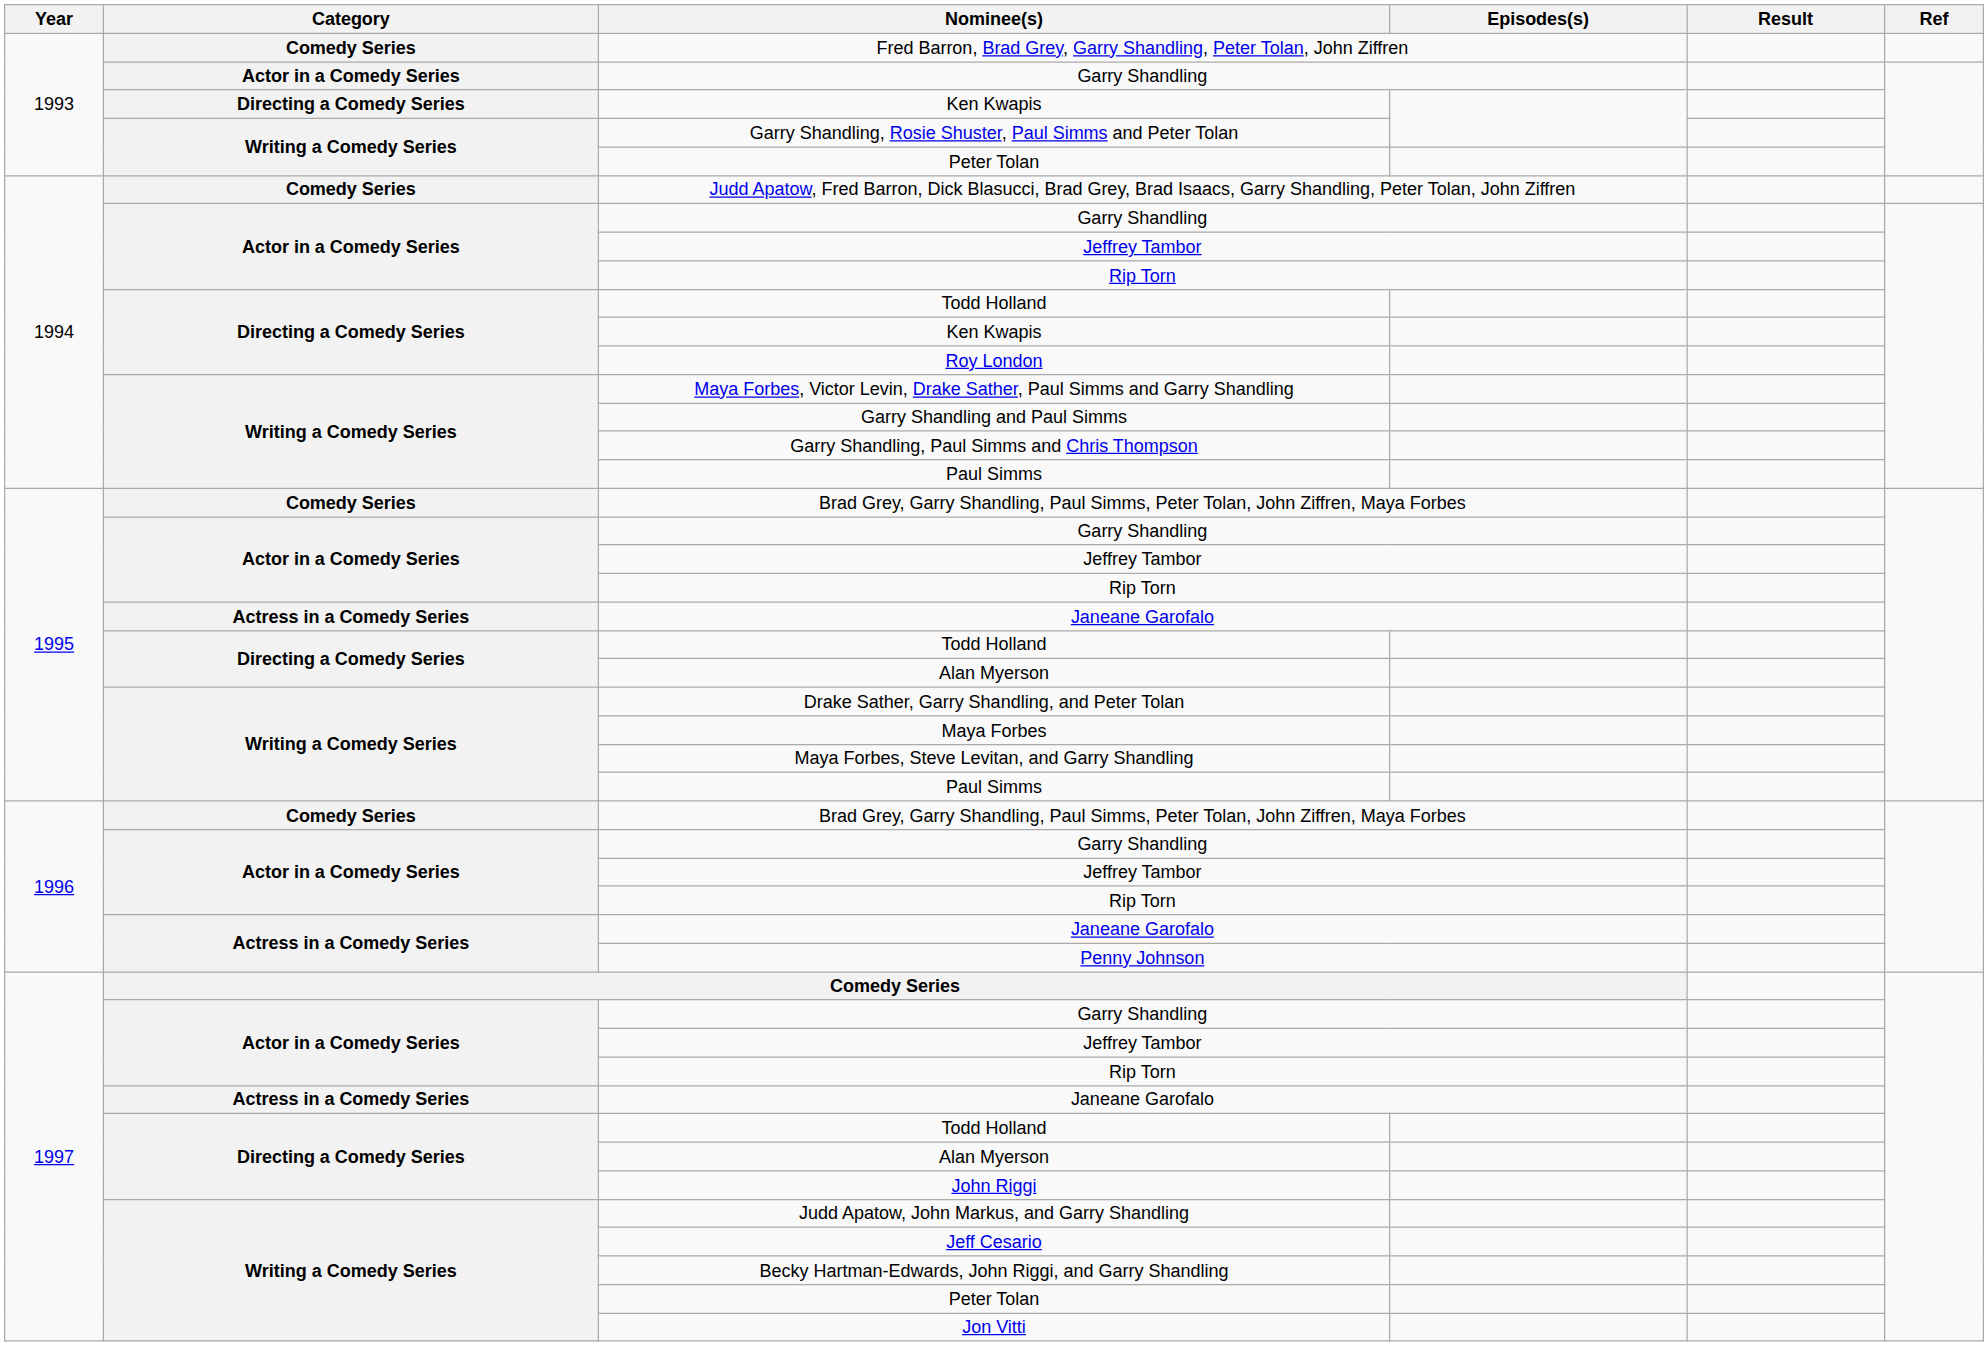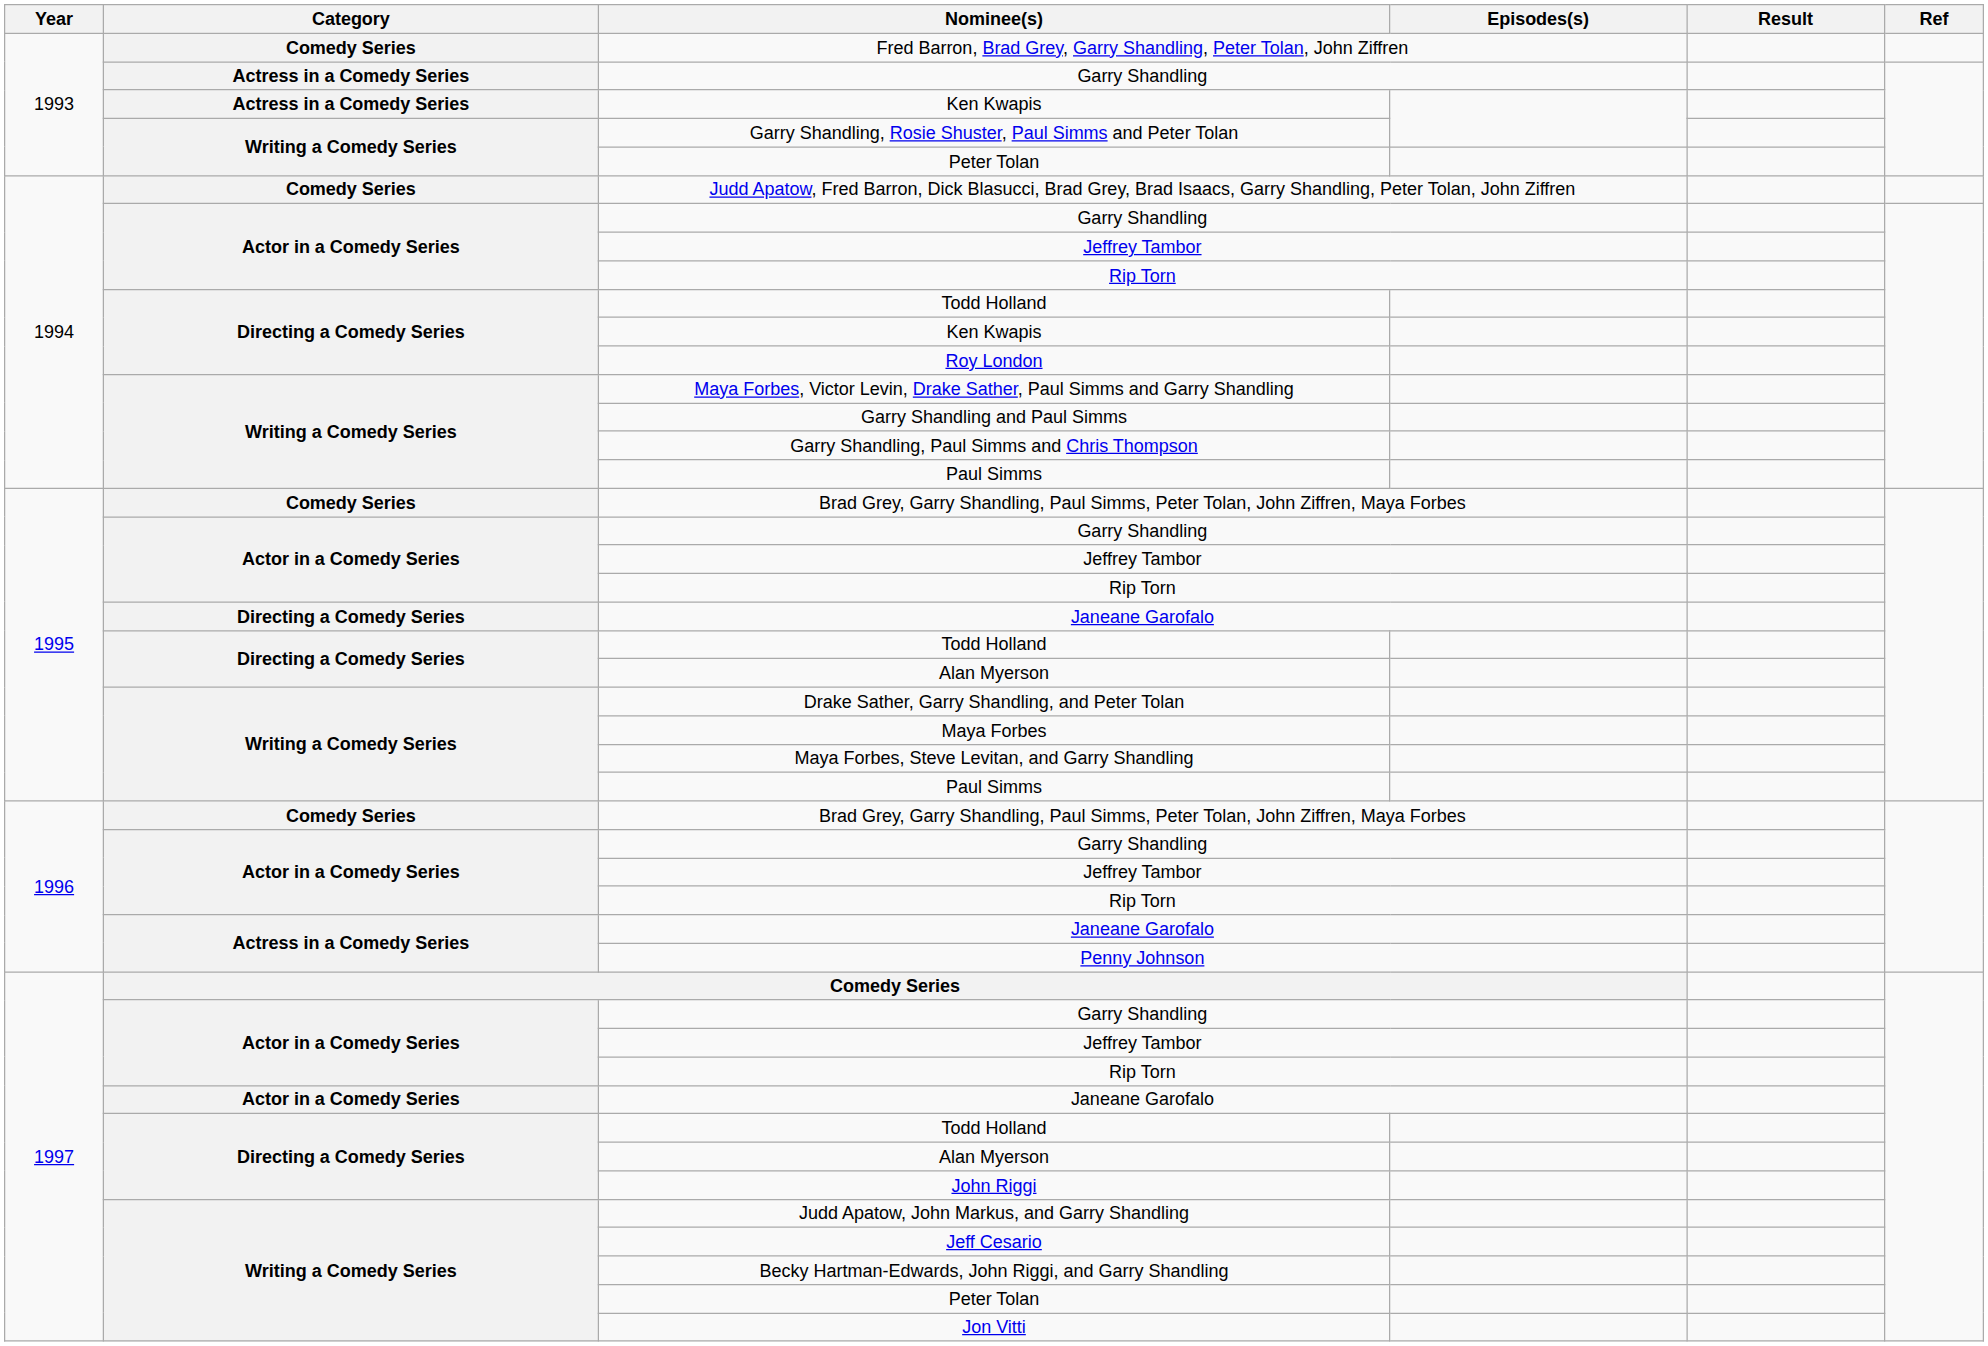 <table class="wikitable plainrowheaders" style="font-size: 90%; text-align:center" width=100%>
 <tr>
 <th scope="col" width="5%">Year</th>
 <th scope="col" width="25%">Category</th>
 <th scope="col" width="40%">Nominee(s)</th>
 <th scope="col" width="15%">Episodes(s)</th>
 <th scope="col" width="10%">Result</th>
 <th scope="col" width="5%">Ref</th>
 </tr>
 <tr>
 <td rowspan="5">1993</td>
 <th scope="row" style="text-align:center">Comedy Series</th>
 <td colspan="2">Fred Barron, <a href='#'>Brad Grey</a>, <a href='#'>Garry Shandling</a>, <a href='#'>Peter Tolan</a>, John Ziffren</td>
 <td></td>
 <td></td>
 </tr>
 <tr>
-<th scope="row" style="text-align:center">Actor in a Comedy Series</th>
+<th scope="row" style="text-align:center">Actress in a Comedy Series</th>
 <td colspan="2">Garry Shandling</td>
 <td></td>
 <td rowspan="4"></td>
 </tr>
 <tr>
-<th scope="row" style="text-align:center">Directing a Comedy Series</th>
+<th scope="row" style="text-align:center">Actress in a Comedy Series</th>
 <td>Ken Kwapis</td>
 <td rowspan="2"></td>
 <td></td>
 </tr>
 <tr>
 <th scope="row" style="text-align:center" rowspan="2">Writing a Comedy Series</th>
 <td>Garry Shandling, <a href='#'>Rosie Shuster</a>, <a href='#'>Paul Simms</a> and Peter Tolan</td>
 <td></td>
 </tr>
 <tr>
 <td>Peter Tolan</td>
 <td></td>
 <td></td>
 </tr>
 <tr>
 <td rowspan="11">1994</td>
 <th scope="row" style="text-align:center">Comedy Series</th>
 <td colspan="2"><a href='#'>Judd Apatow</a>, Fred Barron, Dick Blasucci, Brad Grey, Brad Isaacs, Garry Shandling, Peter Tolan, John Ziffren</td>
 <td></td>
 <td></td>
 </tr>
 <tr>
 <th scope="row" style="text-align:center" rowspan="3">Actor in a Comedy Series</th>
 <td colspan="2">Garry Shandling</td>
 <td></td>
 <td rowspan="10"></td>
 </tr>
 <tr>
 <td colspan="2"><a href='#'>Jeffrey Tambor</a></td>
 <td></td>
 </tr>
 <tr>
 <td colspan="2"><a href='#'>Rip Torn</a></td>
 <td></td>
 </tr>
 <tr>
 <th scope="row" style="text-align:center" rowspan="3">Directing a Comedy Series</th>
 <td>Todd Holland</td>
 <td></td>
 <td></td>
 </tr>
 <tr>
 <td>Ken Kwapis</td>
 <td></td>
 <td></td>
 </tr>
 <tr>
 <td><a href='#'>Roy London</a></td>
 <td></td>
 <td></td>
 </tr>
 <tr>
 <th scope="row" style="text-align:center" rowspan="4">Writing a Comedy Series</th>
 <td><a href='#'>Maya Forbes</a>, Victor Levin, <a href='#'>Drake Sather</a>, Paul Simms and Garry Shandling</td>
 <td></td>
 <td></td>
 </tr>
 <tr>
 <td>Garry Shandling and Paul Simms</td>
 <td></td>
 <td></td>
 </tr>
 <tr>
 <td>Garry Shandling, Paul Simms and <a href='#'>Chris Thompson</a></td>
 <td></td>
 <td></td>
 </tr>
 <tr>
 <td>Paul Simms</td>
 <td></td>
 <td></td>
 </tr>
 <tr>
 <td rowspan="11"><a href='#'>1995</a></td>
 <th scope="row" style="text-align:center">Comedy Series</th>
 <td colspan="2">Brad Grey, Garry Shandling, Paul Simms, Peter Tolan, John Ziffren, Maya Forbes</td>
 <td></td>
 <td rowspan="11"></td>
 </tr>
 <tr>
 <th scope="row" style="text-align:center" rowspan="3">Actor in a Comedy Series</th>
 <td colspan="2">Garry Shandling</td>
 <td></td>
 </tr>
 <tr>
 <td colspan="2">Jeffrey Tambor</td>
 <td></td>
 </tr>
 <tr>
 <td colspan="2">Rip Torn</td>
 <td></td>
 </tr>
 <tr>
-<th scope="row" style="text-align:center">Actress in a Comedy Series</th>
+<th scope="row" style="text-align:center">Directing a Comedy Series</th>
 <td colspan="2"><a href='#'>Janeane Garofalo</a></td>
 <td></td>
 </tr>
 <tr>
 <th scope="row" style="text-align:center" rowspan="2">Directing a Comedy Series</th>
 <td>Todd Holland</td>
 <td></td>
 <td></td>
 </tr>
 <tr>
 <td>Alan Myerson</td>
 <td></td>
 <td></td>
 </tr>
 <tr>
 <th scope="row" style="text-align:center" rowspan="4">Writing a Comedy Series</th>
 <td>Drake Sather, Garry Shandling, and Peter Tolan</td>
 <td></td>
 <td></td>
 </tr>
 <tr>
 <td>Maya Forbes</td>
 <td></td>
 <td></td>
 </tr>
 <tr>
 <td>Maya Forbes, Steve Levitan, and Garry Shandling</td>
 <td></td>
 <td></td>
 </tr>
 <tr>
 <td>Paul Simms</td>
 <td></td>
 <td></td>
 </tr>
 <tr>
 <td rowspan="6"><a href='#'>1996</a></td>
 <th scope="row" style="text-align:center">Comedy Series</th>
 <td colspan="2">Brad Grey, Garry Shandling, Paul Simms, Peter Tolan, John Ziffren, Maya Forbes</td>
 <td></td>
 <td rowspan="6"></td>
 </tr>
 <tr>
 <th scope="row" style="text-align:center" rowspan="3">Actor in a Comedy Series</th>
 <td colspan="2">Garry Shandling</td>
 <td></td>
 </tr>
 <tr>
 <td colspan="2">Jeffrey Tambor</td>
 <td></td>
 </tr>
 <tr>
 <td colspan="2">Rip Torn</td>
 <td></td>
 </tr>
 <tr>
 <th scope="row" style="text-align:center" rowspan="2">Actress in a Comedy Series</th>
 <td colspan="2"><a href='#'>Janeane Garofalo</a></td>
 <td></td>
 </tr>
 <tr>
 <td colspan="2"><a href='#'>Penny Johnson</a></td>
 <td></td>
 </tr>
 <tr>
 <td rowspan="13"><a href='#'>1997</a></td>
 <th scope="row" style="text-align:center" colspan="3">Comedy Series</th>
 <td></td>
 <td rowspan="13"></td>
 </tr>
 <tr>
 <th scope="row" style="text-align:center" rowspan="3">Actor in a Comedy Series</th>
 <td colspan="2">Garry Shandling</td>
 <td></td>
 </tr>
 <tr>
 <td colspan="2">Jeffrey Tambor</td>
 <td></td>
 </tr>
 <tr>
 <td colspan="2">Rip Torn</td>
 <td></td>
 </tr>
 <tr>
-<th scope="row" style="text-align:center">Actress in a Comedy Series</th>
+<th scope="row" style="text-align:center">Actor in a Comedy Series</th>
 <td colspan="2">Janeane Garofalo</td>
 <td></td>
 </tr>
 <tr>
 <th scope="row" style="text-align:center" rowspan="3">Directing a Comedy Series</th>
 <td>Todd Holland</td>
 <td></td>
 <td></td>
 </tr>
 <tr>
 <td>Alan Myerson</td>
 <td></td>
 <td></td>
 </tr>
 <tr>
 <td><a href='#'>John Riggi</a></td>
 <td></td>
 <td></td>
 </tr>
 <tr>
 <th scope="row" style="text-align:center" rowspan="5">Writing a Comedy Series</th>
 <td>Judd Apatow, John Markus, and Garry Shandling</td>
 <td></td>
 <td></td>
 </tr>
 <tr>
 <td><a href='#'>Jeff Cesario</a></td>
 <td></td>
 <td></td>
 </tr>
 <tr>
 <td>Becky Hartman-Edwards, John Riggi, and Garry Shandling</td>
 <td></td>
 <td></td>
 </tr>
 <tr>
 <td>Peter Tolan</td>
 <td></td>
 <td></td>
 </tr>
 <tr>
 <td><a href='#'>Jon Vitti</a></td>
 <td></td>
 <td></td>
 </tr>
 </table>
